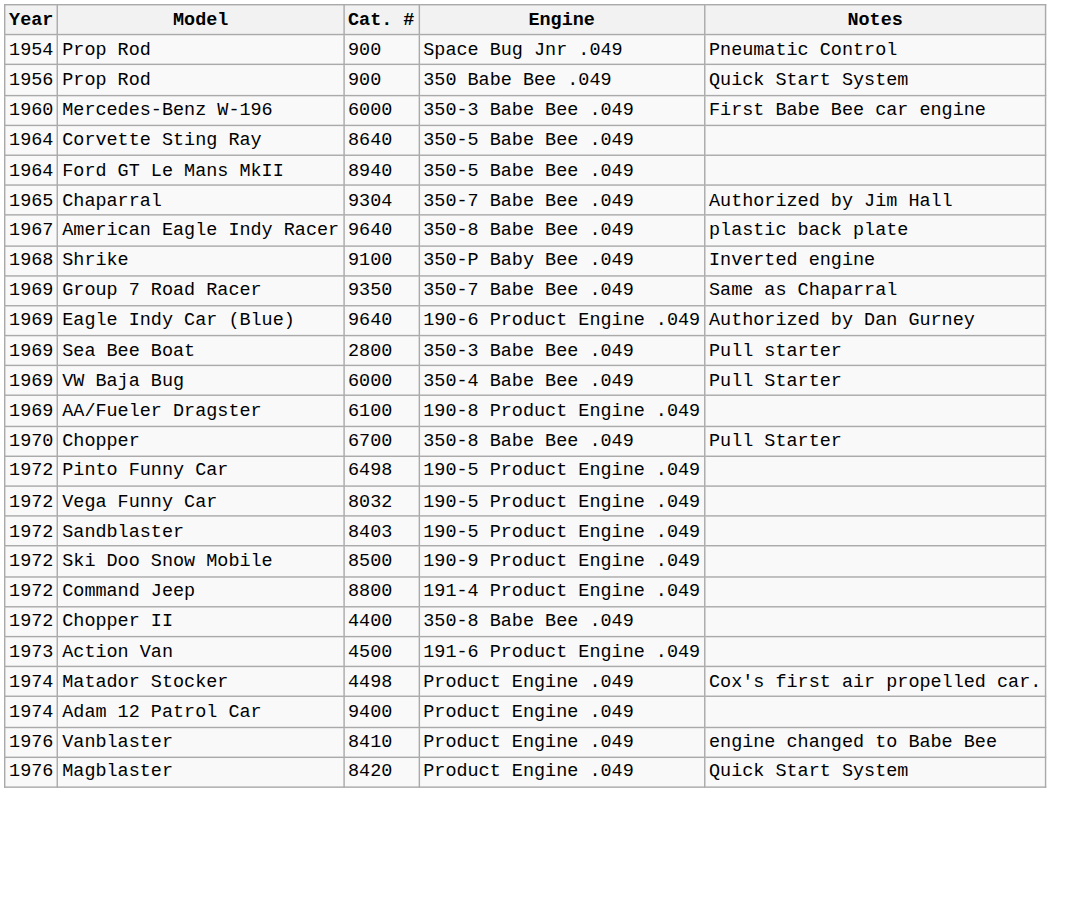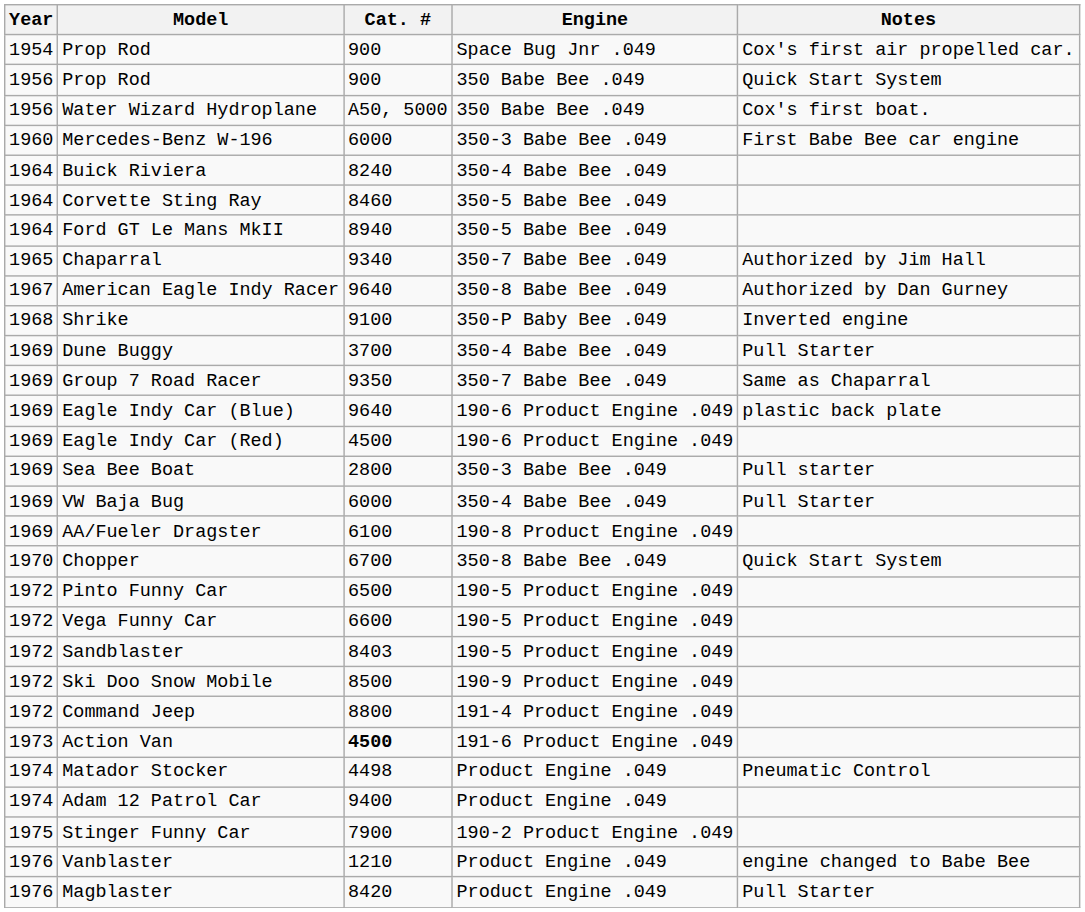 <table class="sortable wikitable">
 <tr>
 <th>Year</th>
 <th>Model</th>
 <th>Cat. #</th>
 <th>Engine</th>
 <th>Notes</th>
 </tr>
 <tr>
 <td>1954</td>
 <td>Prop Rod</td>
 <td>900</td>
 <td>Space Bug Jnr .049</td>
-<td>Pneumatic Control</td>
+<td>Cox's first air propelled car.</td>
 </tr>
 <tr>
 <td>1956</td>
 <td>Prop Rod</td>
 <td>900</td>
 <td>350 Babe Bee .049</td>
 <td>Quick Start System</td>
+</tr>
+<tr>
+<td>1956</td>
+<td>Water Wizard Hydroplane</td>
+<td>A50, 5000</td>
+<td>350 Babe Bee .049</td>
+<td>Cox's first boat.</td>
 </tr>
 <tr>
 <td>1960</td>
 <td>Mercedes-Benz W-196</td>
 <td>6000</td>
 <td>350-3 Babe Bee .049</td>
 <td>First Babe Bee car engine</td>
 </tr>
 <tr>
 <td>1964</td>
+<td>Buick Riviera</td>
+<td>8240</td>
+<td>350-4 Babe Bee .049</td>
+<td></td>
+</tr>
+<tr>
+<td>1964</td>
 <td>Corvette Sting Ray</td>
-<td>8640</td>
+<td>8460</td>
 <td>350-5 Babe Bee .049</td>
 <td></td>
 </tr>
 <tr>
 <td>1964</td>
 <td>Ford GT Le Mans MkII</td>
 <td>8940</td>
 <td>350-5 Babe Bee .049</td>
 <td></td>
 </tr>
 <tr>
 <td>1965</td>
 <td>Chaparral</td>
-<td>9304</td>
+<td>9340</td>
 <td>350-7 Babe Bee .049</td>
 <td>Authorized by Jim Hall</td>
 </tr>
 <tr>
 <td>1967</td>
 <td>American Eagle Indy Racer</td>
 <td>9640</td>
 <td>350-8 Babe Bee .049</td>
-<td>plastic back plate</td>
+<td>Authorized by Dan Gurney</td>
 </tr>
 <tr>
 <td>1968</td>
 <td>Shrike</td>
 <td>9100</td>
 <td>350-P Baby Bee .049</td>
 <td>Inverted engine</td>
+</tr>
+<tr>
+<td>1969</td>
+<td>Dune Buggy</td>
+<td>3700</td>
+<td>350-4 Babe Bee .049</td>
+<td>Pull Starter</td>
 </tr>
 <tr>
 <td>1969</td>
 <td>Group 7 Road Racer</td>
 <td>9350</td>
 <td>350-7 Babe Bee .049</td>
 <td>Same as Chaparral</td>
 </tr>
 <tr>
 <td>1969</td>
 <td>Eagle Indy Car (Blue)</td>
 <td>9640</td>
 <td>190-6 Product Engine .049</td>
-<td>Authorized by Dan Gurney</td>
+<td>plastic back plate</td>
+</tr>
+<tr>
+<td>1969</td>
+<td>Eagle Indy Car (Red)</td>
+<td>4500</td>
+<td>190-6 Product Engine .049</td>
+<td></td>
 </tr>
 <tr>
 <td>1969</td>
 <td>Sea Bee Boat</td>
 <td>2800</td>
 <td>350-3 Babe Bee .049</td>
 <td>Pull starter</td>
 </tr>
 <tr>
 <td>1969</td>
 <td>VW Baja Bug</td>
 <td>6000</td>
 <td>350-4 Babe Bee .049</td>
 <td>Pull Starter</td>
 </tr>
 <tr>
 <td>1969</td>
 <td>AA/Fueler Dragster</td>
 <td>6100</td>
 <td>190-8 Product Engine .049</td>
 <td></td>
 </tr>
 <tr>
 <td>1970</td>
 <td>Chopper</td>
 <td>6700</td>
 <td>350-8 Babe Bee .049</td>
-<td>Pull Starter</td>
+<td>Quick Start System</td>
 </tr>
 <tr>
 <td>1972</td>
 <td>Pinto Funny Car</td>
-<td>6498</td>
+<td>6500</td>
 <td>190-5 Product Engine .049</td>
 <td></td>
 </tr>
 <tr>
 <td>1972</td>
 <td>Vega Funny Car</td>
-<td>8032</td>
+<td>6600</td>
 <td>190-5 Product Engine .049</td>
 <td></td>
 </tr>
 <tr>
 <td>1972</td>
 <td>Sandblaster</td>
 <td>8403</td>
 <td>190-5 Product Engine .049</td>
 <td></td>
 </tr>
 <tr>
 <td>1972</td>
 <td>Ski Doo Snow Mobile</td>
 <td>8500</td>
 <td>190-9 Product Engine .049</td>
 <td></td>
 </tr>
 <tr>
 <td>1972</td>
 <td>Command Jeep</td>
 <td>8800</td>
 <td>191-4 Product Engine .049</td>
 <td></td>
 </tr>
 <tr>
-<td>1972</td>
-<td>Chopper II</td>
-<td>4400</td>
-<td>350-8 Babe Bee .049</td>
-<td></td>
-</tr>
-<tr>
 <td>1973</td>
 <td>Action Van</td>
-<td>4500</td>
+<td><strong>4500</strong></td>
 <td>191-6 Product Engine .049</td>
 <td></td>
 </tr>
 <tr>
 <td>1974</td>
 <td>Matador Stocker</td>
 <td>4498</td>
 <td>Product Engine .049</td>
-<td>Cox's first air propelled car.</td>
+<td>Pneumatic Control</td>
 </tr>
 <tr>
 <td>1974</td>
 <td>Adam 12 Patrol Car</td>
 <td>9400</td>
 <td>Product Engine .049</td>
 <td></td>
 </tr>
 <tr>
+<td>1975</td>
+<td>Stinger Funny Car</td>
+<td>7900</td>
+<td>190-2 Product Engine .049</td>
+<td></td>
+</tr>
+<tr>
 <td>1976</td>
 <td>Vanblaster</td>
-<td>8410</td>
+<td>1210</td>
 <td>Product Engine .049</td>
 <td>engine changed to Babe Bee</td>
 </tr>
 <tr>
 <td>1976</td>
 <td>Magblaster</td>
 <td>8420</td>
 <td>Product Engine .049</td>
-<td>Quick Start System</td>
+<td>Pull Starter</td>
 </tr>
 </table>
